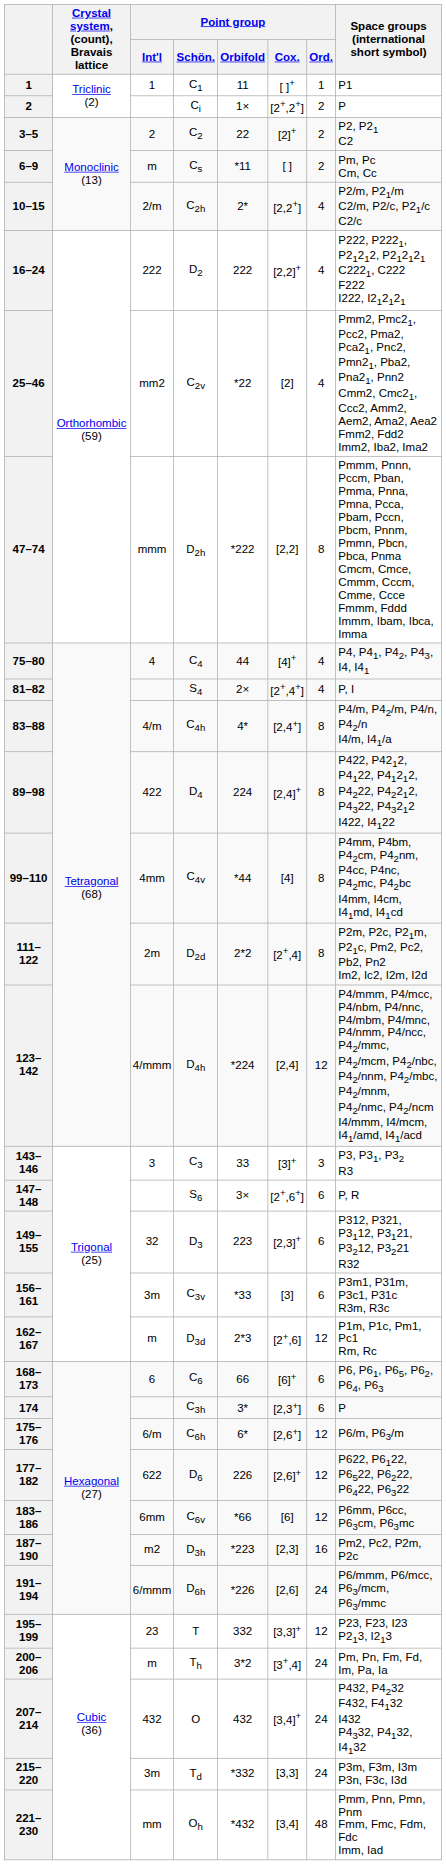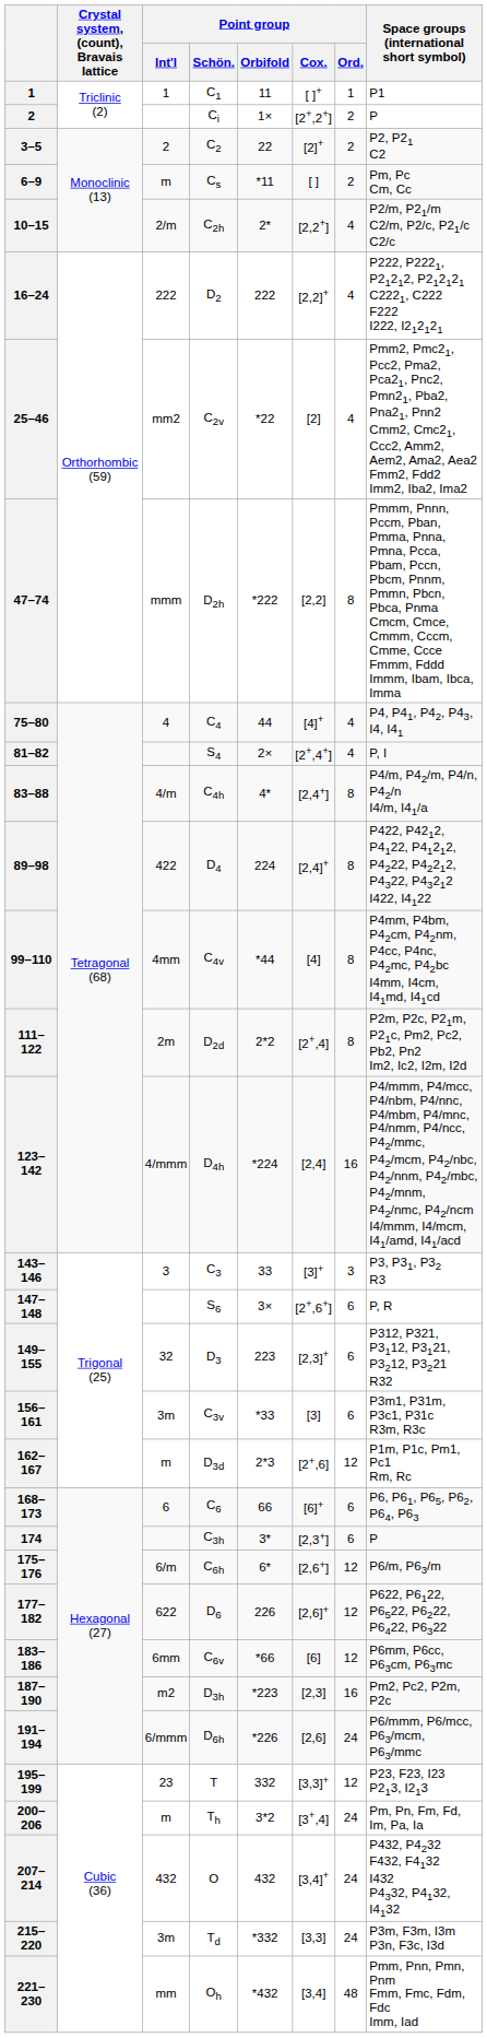 <table class="wikitable" style="text-align:center;">
 <tr>
 <th rowspan=2 width=60><a href='#'></a></th>
 <th rowspan=2 width=100><a href='#'>Crystal system</a>, <br>(count), <br>Bravais lattice</th>
 <th rowspan=1 colspan=5><a href='#'>Point group</a></th>
 <th rowspan=2>Space groups (international short symbol)</th>
 </tr>
 <tr>
 <th><a href='#'>Int'l</a></th>
 <th><a href='#'>Schön.</a></th>
 <th><a href='#'>Orbifold</a></th>
 <th><a href='#'>Cox.</a></th>
 <th><a href='#'>Ord.</a></th>
 </tr>
 <tr style="background-color:white;">
 <th>1</th>
 <td rowspan=2><a href='#'>Triclinic</a><br>(2)<br></td>
 <td>1</td>
 <td>C<sub>1</sub></td>
 <td>11</td>
 <td>[ ]<sup>+</sup></td>
 <td>1</td>
 <td style="text-align:left;">P1</td>
 </tr>
 <tr style="background-color:white;">
 <th>2</th>
 <td></td>
 <td>C<sub>i</sub></td>
 <td>1×</td>
 <td>[2<sup>+</sup>,2<sup>+</sup>]</td>
 <td>2</td>
 <td style="text-align:left;">P</td>
 </tr>
 <tr>
 <th>3–5</th>
 <td rowspan=3><a href='#'>Monoclinic</a><br>(13)<br></td>
 <td>2</td>
 <td>C<sub>2</sub></td>
 <td>22</td>
 <td>[2]<sup>+</sup></td>
 <td>2</td>
 <td style="text-align:left;">P2, P2<sub>1</sub><br>C2</td>
 </tr>
 <tr>
 <th>6–9</th>
 <td>m</td>
 <td>C<sub>s</sub></td>
 <td>*11</td>
 <td>[ ]</td>
 <td>2</td>
 <td style="text-align:left;">Pm, Pc<br>Cm, Cc</td>
 </tr>
 <tr>
 <th>10–15</th>
 <td>2/m</td>
 <td>C<sub>2h</sub></td>
 <td>2*</td>
 <td>[2,2<sup>+</sup>]</td>
 <td>4</td>
 <td style="text-align:left;">P2/m, P2<sub>1</sub>/m<br>C2/m,  P2/c, P2<sub>1</sub>/c<br>C2/c</td>
 </tr>
 <tr style="background-color:white;">
 <th>16–24</th>
 <td rowspan=3><a href='#'>Orthorhombic</a><br>(59)<br><br></td>
 <td>222</td>
 <td>D<sub>2</sub></td>
 <td>222</td>
 <td>[2,2]<sup>+</sup></td>
 <td>4</td>
 <td style="text-align:left;">P222, P222<sub>1</sub>, P2<sub>1</sub>2<sub>1</sub>2, P2<sub>1</sub>2<sub>1</sub>2<sub>1</sub><br>C222<sub>1</sub>, C222<br>F222<br>I222, I2<sub>1</sub>2<sub>1</sub>2<sub>1</sub></td>
 </tr>
 <tr style="background-color:white;">
 <th>25–46</th>
 <td>mm2</td>
 <td>C<sub>2v</sub></td>
 <td>*22</td>
 <td>[2]</td>
 <td>4</td>
 <td style="text-align:left;">Pmm2, Pmc2<sub>1</sub>, Pcc2, Pma2, Pca2<sub>1</sub>, Pnc2, Pmn2<sub>1</sub>, Pba2, Pna2<sub>1</sub>, Pnn2<br>Cmm2, Cmc2<sub>1</sub>, Ccc2, Amm2, Aem2, Ama2, Aea2<br>Fmm2, Fdd2<br>Imm2, Iba2, Ima2</td>
 </tr>
 <tr style="background-color:white;">
 <th>47–74</th>
 <td>mmm</td>
 <td>D<sub>2h</sub></td>
 <td>*222</td>
 <td>[2,2]</td>
 <td>8</td>
 <td style="text-align:left;">Pmmm, Pnnn, Pccm, Pban, Pmma, Pnna, Pmna, Pcca, Pbam, Pccn, Pbcm, Pnnm, Pmmn, Pbcn, Pbca, Pnma<br>Cmcm, Cmce, Cmmm, Cccm, Cmme, Ccce<br>Fmmm, Fddd<br>Immm, Ibam, Ibca, Imma</td>
 </tr>
 <tr>
 <th>75–80</th>
 <td rowspan=7><a href='#'>Tetragonal</a><br>(68)<br><br></td>
 <td>4</td>
 <td>C<sub>4</sub></td>
 <td>44</td>
 <td>[4]<sup>+</sup></td>
 <td>4</td>
 <td style="text-align:left;">P4,  P4<sub>1</sub>, P4<sub>2</sub>, P4<sub>3</sub>, I4, I4<sub>1</sub></td>
 </tr>
 <tr>
 <th>81–82</th>
 <td></td>
 <td>S<sub>4</sub></td>
 <td>2×</td>
 <td>[2<sup>+</sup>,4<sup>+</sup>]</td>
 <td>4</td>
 <td style="text-align:left;">P, I</td>
 </tr>
 <tr>
 <th>83–88</th>
 <td>4/m</td>
 <td>C<sub>4h</sub></td>
 <td>4*</td>
 <td>[2,4<sup>+</sup>]</td>
 <td>8</td>
 <td style="text-align:left;">P4/m, P4<sub>2</sub>/m, P4/n, P4<sub>2</sub>/n<br>I4/m, I4<sub>1</sub>/a</td>
 </tr>
 <tr>
 <th>89–98</th>
 <td>422</td>
 <td>D<sub>4</sub></td>
 <td>224</td>
 <td>[2,4]<sup>+</sup></td>
 <td>8</td>
 <td style="text-align:left;">P422, P42<sub>1</sub>2, P4<sub>1</sub>22, P4<sub>1</sub>2<sub>1</sub>2, P4<sub>2</sub>22, P4<sub>2</sub>2<sub>1</sub>2, P4<sub>3</sub>22, P4<sub>3</sub>2<sub>1</sub>2<br>I422, I4<sub>1</sub>22</td>
 </tr>
 <tr>
 <th>99–110</th>
 <td>4mm</td>
 <td>C<sub>4v</sub></td>
 <td>*44</td>
 <td>[4]</td>
 <td>8</td>
 <td style="text-align:left;">P4mm, P4bm, P4<sub>2</sub>cm, P4<sub>2</sub>nm, P4cc, P4nc, P4<sub>2</sub>mc, P4<sub>2</sub>bc<br>I4mm, I4cm, I4<sub>1</sub>md, I4<sub>1</sub>cd</td>
 </tr>
 <tr>
 <th>111–122</th>
 <td>2m</td>
 <td>D<sub>2d</sub></td>
 <td>2*2</td>
 <td>[2<sup>+</sup>,4]</td>
 <td>8</td>
 <td style="text-align:left;">P2m, P2c, P2<sub>1</sub>m, P2<sub>1</sub>c, Pm2, Pc2, Pb2, Pn2<br>Im2, Ic2, I2m, I2d</td>
 </tr>
 <tr>
 <th>123–142</th>
 <td>4/mmm</td>
 <td>D<sub>4h</sub></td>
 <td>*224</td>
 <td>[2,4]</td>
-<td>12</td>
+<td>16</td>
 <td style="text-align:left;">P4/mmm, P4/mcc, P4/nbm, P4/nnc, P4/mbm, P4/mnc, P4/nmm, P4/ncc, P4<sub>2</sub>/mmc, P4<sub>2</sub>/mcm, P4<sub>2</sub>/nbc, P4<sub>2</sub>/nnm, P4<sub>2</sub>/mbc, P4<sub>2</sub>/mnm, P4<sub>2</sub>/nmc, P4<sub>2</sub>/ncm<br>I4/mmm, I4/mcm, I4<sub>1</sub>/amd, I4<sub>1</sub>/acd</td>
 </tr>
 <tr bgcolor=#ffffff>
 <th>143–146</th>
 <td rowspan=5><a href='#'>Trigonal</a><br>(25)<br></td>
 <td>3</td>
 <td>C<sub>3</sub></td>
 <td>33</td>
 <td>[3]<sup>+</sup></td>
 <td>3</td>
 <td style="text-align:left;">P3, P3<sub>1</sub>, P3<sub>2</sub><br>R3</td>
 </tr>
 <tr style="background-color:white;">
 <th>147–148</th>
 <td></td>
 <td>S<sub>6</sub></td>
 <td>3×</td>
 <td>[2<sup>+</sup>,6<sup>+</sup>]</td>
 <td>6</td>
 <td style="text-align:left;">P, R</td>
 </tr>
 <tr style="background-color:white;">
 <th>149–155</th>
 <td>32</td>
 <td>D<sub>3</sub></td>
 <td>223</td>
 <td>[2,3]<sup>+</sup></td>
 <td>6</td>
 <td style="text-align:left;">P312, P321, P3<sub>1</sub>12, P3<sub>1</sub>21, P3<sub>2</sub>12, P3<sub>2</sub>21<br>R32</td>
 </tr>
 <tr style="background-color:white;">
 <th>156–161</th>
 <td>3m</td>
 <td>C<sub>3v</sub></td>
 <td>*33</td>
 <td>[3]</td>
 <td>6</td>
 <td style="text-align:left;">P3m1, P31m, P3c1, P31c<br>R3m, R3c</td>
 </tr>
 <tr bgcolor=#ffffff>
 <th>162–167</th>
 <td>m</td>
 <td>D<sub>3d</sub></td>
 <td>2*3</td>
 <td>[2<sup>+</sup>,6]</td>
 <td>12</td>
 <td style="text-align:left;">P1m, P1c, Pm1, Pc1<br>Rm, Rc</td>
 </tr>
 <tr>
 <th>168–173</th>
 <td rowspan=7><a href='#'>Hexagonal</a><br>(27)<br></td>
 <td>6</td>
 <td>C<sub>6</sub></td>
 <td>66</td>
 <td>[6]<sup>+</sup></td>
 <td>6</td>
 <td style="text-align:left;">P6, P6<sub>1</sub>, P6<sub>5</sub>, P6<sub>2</sub>, P6<sub>4</sub>, P6<sub>3</sub></td>
 </tr>
 <tr>
 <th>174</th>
 <td></td>
 <td>C<sub>3h</sub></td>
 <td>3*</td>
 <td>[2,3<sup>+</sup>]</td>
 <td>6</td>
 <td style="text-align:left;">P</td>
 </tr>
 <tr>
 <th>175–176</th>
 <td>6/m</td>
 <td>C<sub>6h</sub></td>
 <td>6*</td>
 <td>[2,6<sup>+</sup>]</td>
 <td>12</td>
 <td style="text-align:left;">P6/m, P6<sub>3</sub>/m</td>
 </tr>
 <tr>
 <th>177–182</th>
 <td>622</td>
 <td>D<sub>6</sub></td>
 <td>226</td>
 <td>[2,6]<sup>+</sup></td>
 <td>12</td>
 <td style="text-align:left;">P622, P6<sub>1</sub>22, P6<sub>5</sub>22, P6<sub>2</sub>22, P6<sub>4</sub>22, P6<sub>3</sub>22</td>
 </tr>
 <tr>
 <th>183–186</th>
 <td>6mm</td>
 <td>C<sub>6v</sub></td>
 <td>*66</td>
 <td>[6]</td>
 <td>12</td>
 <td style="text-align:left;">P6mm, P6cc, P6<sub>3</sub>cm, P6<sub>3</sub>mc</td>
 </tr>
 <tr>
 <th>187–190</th>
 <td>m2</td>
 <td>D<sub>3h</sub></td>
 <td>*223</td>
 <td>[2,3]</td>
 <td>16</td>
 <td style="text-align:left;">Pm2, Pc2, P2m, P2c</td>
 </tr>
 <tr>
 <th>191–194</th>
 <td>6/mmm</td>
 <td>D<sub>6h</sub></td>
 <td>*226</td>
 <td>[2,6]</td>
 <td>24</td>
 <td style="text-align:left;">P6/mmm, P6/mcc, P6<sub>3</sub>/mcm, P6<sub>3</sub>/mmc</td>
 </tr>
 <tr style="background-color:white;">
 <th>195–199</th>
 <td rowspan=5><a href='#'>Cubic</a><br>(36)<br><br><br></td>
 <td>23</td>
 <td>T</td>
 <td>332</td>
 <td>[3,3]<sup>+</sup></td>
 <td>12</td>
 <td style="text-align:left;">P23, F23, I23<br>P2<sub>1</sub>3, I2<sub>1</sub>3</td>
 </tr>
 <tr style="background-color:white;">
 <th>200–206</th>
 <td>m</td>
 <td>T<sub>h</sub></td>
 <td>3*2</td>
 <td>[3<sup>+</sup>,4]</td>
 <td>24</td>
 <td style="text-align:left;">Pm, Pn, Fm, Fd, Im, Pa, Ia</td>
 </tr>
 <tr style="background-color:white;">
 <th>207–214</th>
 <td>432</td>
 <td>O</td>
 <td>432</td>
 <td>[3,4]<sup>+</sup></td>
 <td>24</td>
 <td style="text-align:left;">P432, P4<sub>2</sub>32<br>F432, F4<sub>1</sub>32<br>I432<br>P4<sub>3</sub>32, P4<sub>1</sub>32, I4<sub>1</sub>32</td>
 </tr>
 <tr style="background-color:white;">
 <th>215–220</th>
 <td>3m</td>
 <td>T<sub>d</sub></td>
 <td>*332</td>
 <td>[3,3]</td>
 <td>24</td>
 <td style="text-align:left;">P3m, F3m, I3m<br>P3n, F3c, I3d</td>
 </tr>
 <tr style="background-color:white;">
 <th>221–230</th>
 <td>mm</td>
 <td>O<sub>h</sub></td>
 <td>*432</td>
 <td>[3,4]</td>
 <td>48</td>
 <td style="text-align:left;">Pmm, Pnn, Pmn, Pnm<br>Fmm, Fmc, Fdm, Fdc<br>Imm, Iad</td>
 </tr>
 </table>
